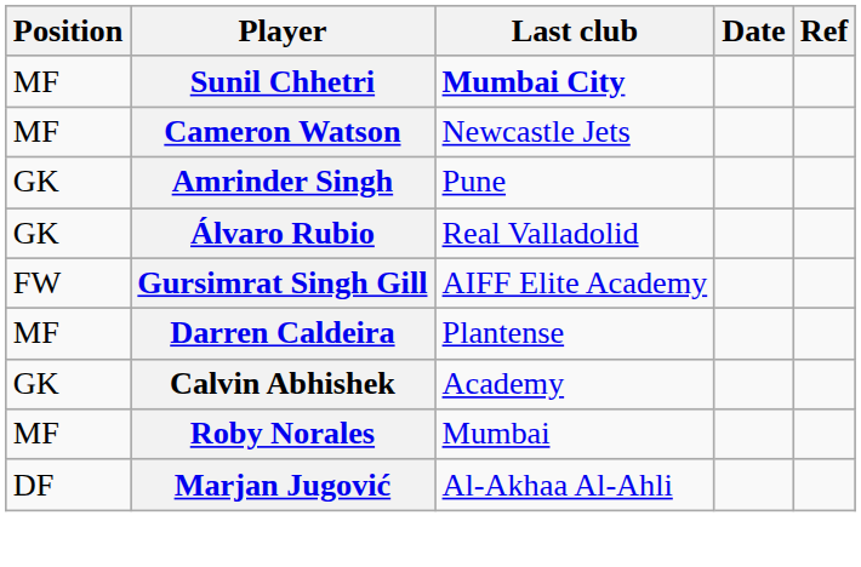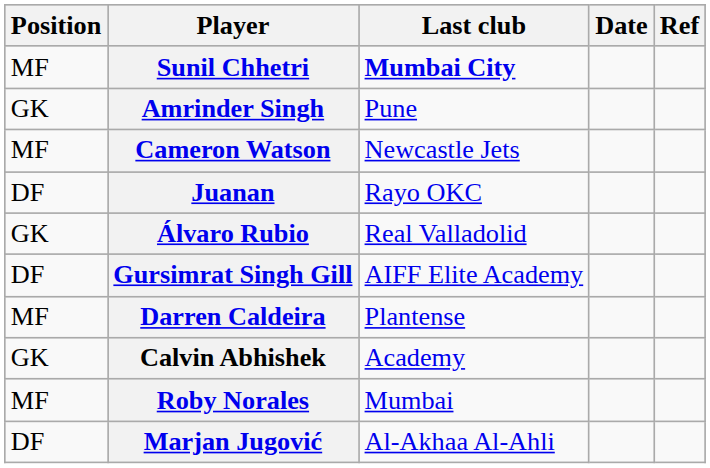 <table class="wikitable plainrowheaders" style="text-align:center; text-align:left">
 <tr>
 <th scope="col">Position</th>
 <th scope="col">Player</th>
 <th scope="col">Last club</th>
 <th scope="col">Date</th>
 <th scope="col">Ref</th>
 </tr>
 <tr>
 <td>MF</td>
 <th scope="row"> <a href='#'>Sunil Chhetri</a></th>
 <td><strong> <a href='#'>Mumbai City</a></strong></td>
 <td></td>
 <td></td>
 </tr>
 <tr>
+<td>GK</td>
+<th scope="row"> <a href='#'>Amrinder Singh</a></th>
+<td> <a href='#'>Pune</a></td>
+<td></td>
+<td></td>
+</tr>
+<tr>
 <td>MF</td>
 <th scope="row"> <a href='#'>Cameron Watson</a></th>
 <td> <a href='#'>Newcastle Jets</a></td>
 <td></td>
 <td></td>
 </tr>
 <tr>
-<td>GK</td>
-<th scope="row"> <a href='#'>Amrinder Singh</a></th>
-<td> <a href='#'>Pune</a></td>
+<td>DF</td>
+<th scope="row"> <a href='#'>Juanan</a></th>
+<td> <a href='#'>Rayo OKC</a></td>
 <td></td>
 <td></td>
 </tr>
 <tr>
 <td>GK</td>
 <th scope="row"> <a href='#'>Álvaro Rubio</a></th>
 <td> <a href='#'>Real Valladolid</a></td>
 <td></td>
 <td></td>
 </tr>
 <tr>
-<td>FW</td>
+<td>DF</td>
 <th scope="row"> <a href='#'>Gursimrat Singh Gill</a></th>
 <td> <a href='#'>AIFF Elite Academy</a></td>
 <td></td>
 <td></td>
 </tr>
 <tr>
 <td>MF</td>
 <th scope="row"> <a href='#'>Darren Caldeira</a></th>
 <td> <a href='#'>Plantense</a></td>
 <td></td>
 <td></td>
 </tr>
 <tr>
 <td>GK</td>
 <th scope="row"> Calvin Abhishek</th>
 <td><a href='#'>Academy</a></td>
 <td></td>
 <td></td>
 </tr>
 <tr>
 <td>MF</td>
 <th scope="row"> <a href='#'>Roby Norales</a></th>
 <td> <a href='#'>Mumbai</a></td>
 <td></td>
 <td></td>
 </tr>
 <tr>
 <td>DF</td>
 <th scope="row"> <a href='#'>Marjan Jugović</a></th>
 <td> <a href='#'>Al-Akhaa Al-Ahli</a></td>
 <td></td>
 <td></td>
 </tr>
 </table>
